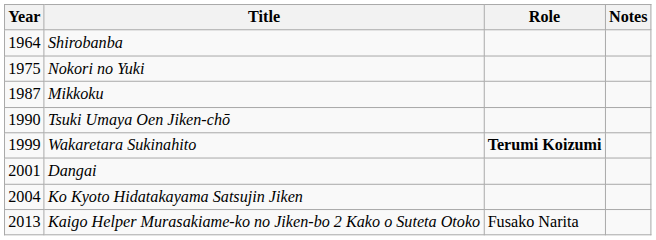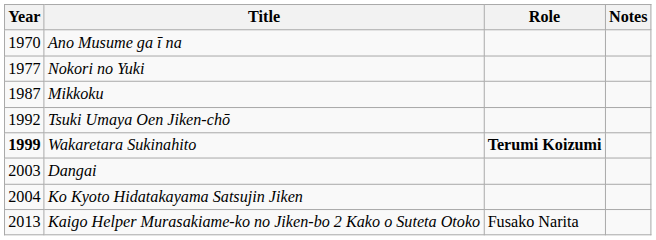 <table class="wikitable">
 <tr>
 <th>Year</th>
 <th>Title</th>
 <th>Role</th>
 <th>Notes</th>
 </tr>
 <tr>
-<td>1964</td>
-<td><em>Shirobanba</em></td>
+<td>1970</td>
+<td><em>Ano Musume ga ī na</em></td>
 <td></td>
 <td></td>
 </tr>
 <tr>
-<td>1975</td>
+<td>1977</td>
 <td><em>Nokori no Yuki</em></td>
 <td></td>
 <td></td>
 </tr>
 <tr>
 <td>1987</td>
 <td><em>Mikkoku</em></td>
 <td></td>
 <td></td>
 </tr>
 <tr>
-<td>1990</td>
+<td>1992</td>
 <td><em>Tsuki Umaya Oen Jiken-chō</em></td>
 <td></td>
 <td></td>
 </tr>
 <tr>
-<td>1999</td>
+<td><strong>1999</strong></td>
 <td><em>Wakaretara Sukinahito</em></td>
 <td><strong>Terumi Koizumi</strong></td>
 <td></td>
 </tr>
 <tr>
-<td>2001</td>
+<td>2003</td>
 <td><em>Dangai</em></td>
 <td></td>
 <td></td>
 </tr>
 <tr>
 <td>2004</td>
 <td><em>Ko Kyoto Hidatakayama Satsujin Jiken</em></td>
 <td></td>
 <td></td>
 </tr>
 <tr>
 <td>2013</td>
 <td><em>Kaigo Helper Murasakiame-ko no Jiken-bo 2 Kako o Suteta Otoko</em></td>
 <td>Fusako Narita</td>
 <td></td>
 </tr>
 </table>
